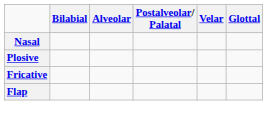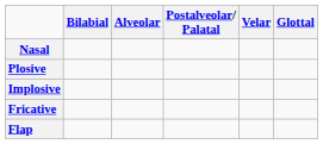 <table class="wikitable" style="text-align: center;">
 <tr>
 <td> </td>
 <th><a href='#'>Bilabial</a></th>
 <th><a href='#'>Alveolar</a></th>
 <th><a href='#'>Postalveolar</a>/<br><a href='#'>Palatal</a></th>
 <th><a href='#'>Velar</a></th>
 <th><a href='#'>Glottal</a></th>
 </tr>
 <tr>
 <th><a href='#'>Nasal</a></th>
 <td></td>
 <td></td>
 <td></td>
 <td></td>
 <td></td>
 </tr>
 <tr>
 <th style="text-align: left;"><a href='#'>Plosive</a></th>
 <td> </td>
 <td> </td>
 <td> </td>
 <td> </td>
 <td></td>
 </tr>
 <tr>
+<th style="text-align: left;"><a href='#'>Implosive</a></th>
+<td></td>
+<td></td>
+<td></td>
+<td></td>
+<td></td>
+</tr>
+<tr>
 <th style="text-align: left;"><a href='#'>Fricative</a></th>
 <td></td>
 <td></td>
 <td></td>
 <td></td>
 <td></td>
 </tr>
 <tr>
 <th style="text-align: left;"><a href='#'>Flap</a></th>
 <td></td>
 <td></td>
 <td></td>
 <td></td>
 <td></td>
 </tr>
 </table>
